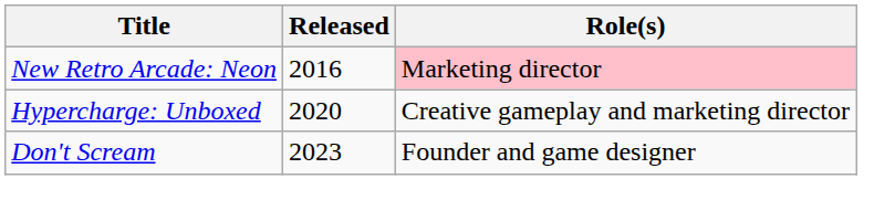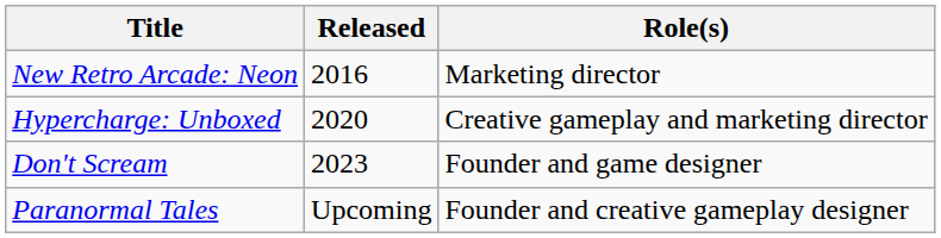 <table class="wikitable">
 <tr>
 <th>Title</th>
 <th>Released</th>
 <th>Role(s)</th>
 </tr>
 <tr>
 <td><em><a href='#'>New Retro Arcade: Neon</a></em></td>
 <td>2016</td>
-<td style="background: pink;">Marketing director</td>
+<td>Marketing director</td>
 </tr>
 <tr>
 <td><em><a href='#'>Hypercharge: Unboxed</a></em></td>
 <td>2020</td>
 <td>Creative gameplay and marketing director</td>
 </tr>
 <tr>
 <td><em><a href='#'>Don't Scream</a></em></td>
 <td>2023</td>
 <td>Founder and game designer</td>
 </tr>
+<tr>
+<td><em><a href='#'>Paranormal Tales</a></em></td>
+<td>Upcoming</td>
+<td>Founder and creative gameplay designer</td>
+</tr>
 </table>
